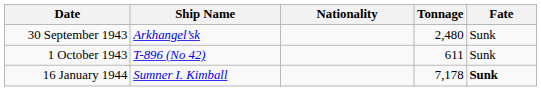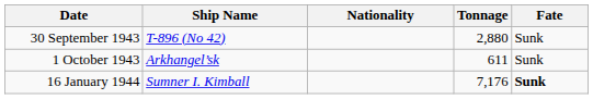 <table class="wikitable sortable">
 <tr>
 <th width="150px">Date</th>
 <th width="180px">Ship Name</th>
 <th width="160px">Nationality</th>
 <th width="25px">Tonnage</th>
 <th width="80px">Fate</th>
 </tr>
 <tr>
 <td align="right">30 September 1943</td>
-<td align="left"><a href='#'><em>Arkhangel’sk</em></a></td>
+<td align="left"><a href='#'><em>T-896 (No 42)</em></a></td>
 <td align="left"></td>
-<td align="right">2,480</td>
+<td align="right">2,880</td>
 <td align="left">Sunk</td>
 </tr>
 <tr>
 <td align="right">1 October 1943</td>
-<td align="left"><a href='#'><em>T-896 (No 42)</em></a></td>
+<td align="left"><a href='#'><em>Arkhangel’sk</em></a></td>
 <td align="left"></td>
 <td align="right">611</td>
 <td align="left">Sunk</td>
 </tr>
 <tr>
 <td align="right">16 January 1944</td>
 <td align="left"><a href='#'><em>Sumner I. Kimball</em></a></td>
 <td align="left"></td>
-<td align="right">7,178</td>
+<td align="right">7,176</td>
 <td align="left"><strong>Sunk</strong></td>
 </tr>
 </table>
